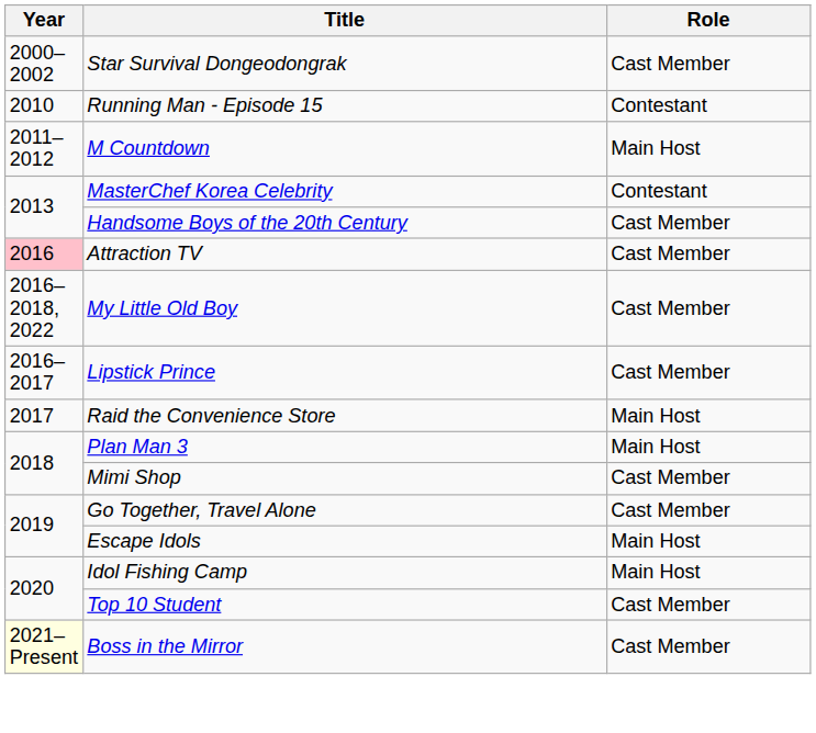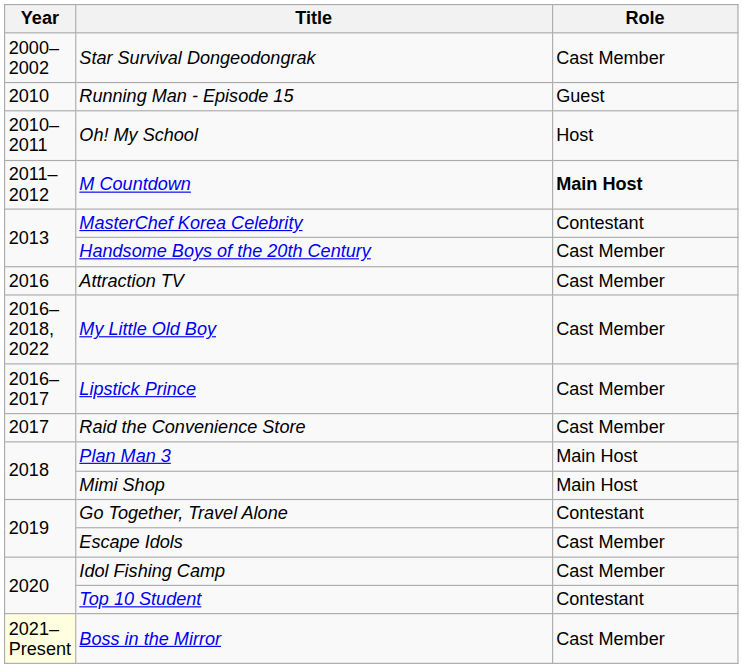 <table class="wikitable" style="width:650px">
 <tr>
 <th width=10>Year</th>
 <th>Title</th>
 <th>Role</th>
 </tr>
 <tr>
 <td>2000–2002</td>
 <td><em>Star Survival Dongeodongrak</em></td>
 <td>Cast Member</td>
 </tr>
 <tr>
 <td>2010</td>
 <td><em>Running Man - Episode 15</em></td>
-<td>Contestant</td>
+<td>Guest</td>
+</tr>
+<tr>
+<td>2010–2011</td>
+<td><em> Oh! My School</em></td>
+<td>Host</td>
 </tr>
 <tr>
 <td>2011–2012</td>
 <td><em><a href='#'>M Countdown</a></em></td>
-<td>Main Host</td>
+<td><strong>Main Host</strong></td>
 </tr>
 <tr>
 <td rowspan=2>2013</td>
 <td><em><a href='#'>MasterChef Korea Celebrity</a></em></td>
 <td>Contestant</td>
 </tr>
 <tr>
 <td><em><a href='#'>Handsome Boys of the 20th Century</a></em></td>
 <td>Cast Member</td>
 </tr>
 <tr>
-<td style="background: pink;">2016</td>
+<td>2016</td>
 <td><em>Attraction TV</em></td>
 <td>Cast Member</td>
 </tr>
 <tr>
 <td>2016–2018, 2022</td>
 <td><em><a href='#'>My Little Old Boy</a></em></td>
 <td>Cast Member</td>
 </tr>
 <tr>
 <td>2016–2017</td>
 <td><em><a href='#'>Lipstick Prince</a></em></td>
 <td>Cast Member</td>
 </tr>
 <tr>
 <td>2017</td>
 <td><em>Raid the Convenience Store</em></td>
-<td>Main Host</td>
+<td>Cast Member</td>
 </tr>
 <tr>
 <td rowspan=2>2018</td>
 <td><em><a href='#'>Plan Man 3</a></em></td>
 <td>Main Host</td>
 </tr>
 <tr>
 <td><em>Mimi Shop</em></td>
-<td>Cast Member</td>
+<td>Main Host</td>
 </tr>
 <tr>
 <td rowspan=2>2019</td>
 <td><em>Go Together, Travel Alone</em></td>
-<td>Cast Member</td>
+<td>Contestant</td>
 </tr>
 <tr>
 <td><em>Escape Idols</em></td>
-<td>Main Host</td>
+<td>Cast Member</td>
 </tr>
 <tr>
 <td rowspan=2>2020</td>
 <td><em>Idol Fishing Camp</em></td>
-<td>Main Host</td>
+<td>Cast Member</td>
 </tr>
 <tr>
 <td><em><a href='#'>Top 10 Student</a></em></td>
-<td>Cast Member</td>
+<td>Contestant</td>
 </tr>
 <tr>
 <td style="background: lightyellow;">2021–Present</td>
 <td><em><a href='#'>Boss in the Mirror</a></em></td>
 <td>Cast Member</td>
 </tr>
 </table>
